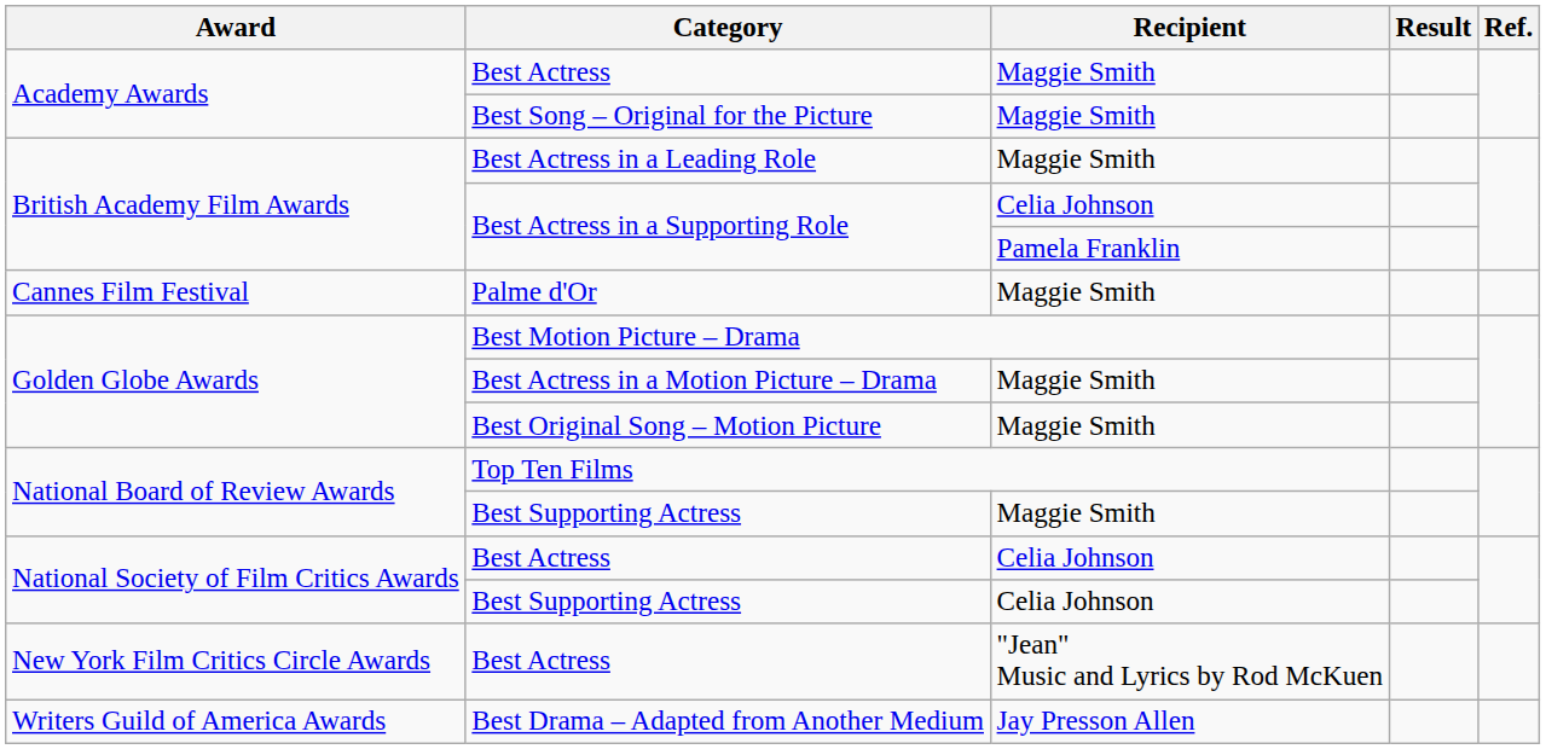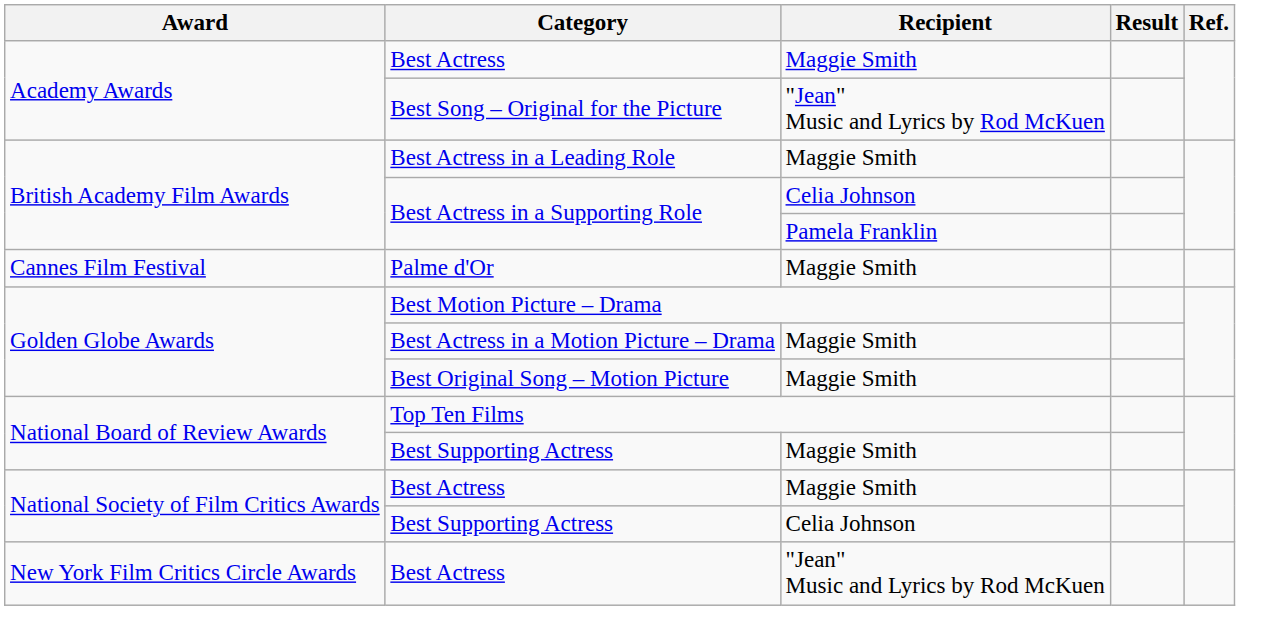 <table class="wikitable">
 <tr>
 <th>Award</th>
 <th>Category</th>
 <th>Recipient</th>
 <th>Result</th>
 <th>Ref.</th>
 </tr>
 <tr>
 <td rowspan="2"><a href='#'>Academy Awards</a></td>
 <td><a href='#'>Best Actress</a></td>
 <td><a href='#'>Maggie Smith</a></td>
 <td></td>
 <td rowspan="2" align="center"></td>
 </tr>
 <tr>
 <td><a href='#'>Best Song – Original for the Picture</a></td>
-<td><a href='#'>Maggie Smith</a></td>
+<td>"<a href='#'>Jean</a>" <br> Music and Lyrics by <a href='#'>Rod McKuen</a></td>
 <td></td>
 </tr>
 <tr>
 <td rowspan="3"><a href='#'>British Academy Film Awards</a></td>
 <td><a href='#'>Best Actress in a Leading Role</a></td>
 <td>Maggie Smith</td>
 <td></td>
 <td rowspan="3" align="center"></td>
 </tr>
 <tr>
 <td rowspan="2"><a href='#'>Best Actress in a Supporting Role</a></td>
 <td><a href='#'>Celia Johnson</a></td>
 <td></td>
 </tr>
 <tr>
 <td><a href='#'>Pamela Franklin</a></td>
 <td></td>
 </tr>
 <tr>
 <td><a href='#'>Cannes Film Festival</a></td>
 <td><a href='#'>Palme d'Or</a></td>
 <td>Maggie Smith</td>
 <td></td>
 <td align="center"></td>
 </tr>
 <tr>
 <td rowspan="3"><a href='#'>Golden Globe Awards</a></td>
 <td colspan="2"><a href='#'>Best Motion Picture – Drama</a></td>
 <td></td>
 <td rowspan="3" align="center"></td>
 </tr>
 <tr>
 <td><a href='#'>Best Actress in a Motion Picture – Drama</a></td>
 <td>Maggie Smith</td>
 <td></td>
 </tr>
 <tr>
 <td><a href='#'>Best Original Song – Motion Picture</a></td>
 <td>Maggie Smith</td>
 <td></td>
 </tr>
 <tr>
 <td rowspan="2"><a href='#'>National Board of Review Awards</a></td>
 <td colspan="2"><a href='#'>Top Ten Films</a></td>
 <td></td>
 <td rowspan="2" align="center"></td>
 </tr>
 <tr>
 <td><a href='#'>Best Supporting Actress</a></td>
 <td>Maggie Smith</td>
 <td></td>
 </tr>
 <tr>
 <td Rowspan="2"><a href='#'>National Society of Film Critics Awards</a></td>
 <td><a href='#'>Best Actress</a></td>
-<td><a href='#'>Celia Johnson</a></td>
+<td>Maggie Smith</td>
 <td></td>
 <td rowspan="2" align="center"></td>
 </tr>
 <tr>
 <td><a href='#'>Best Supporting Actress</a></td>
 <td>Celia Johnson</td>
 <td></td>
 </tr>
 <tr>
 <td><a href='#'>New York Film Critics Circle Awards</a></td>
 <td><a href='#'>Best Actress</a></td>
 <td>"Jean" <br> Music and Lyrics by Rod McKuen</td>
 <td></td>
 <td align="center"></td>
 </tr>
-<tr>
-<td><a href='#'>Writers Guild of America Awards</a></td>
-<td><a href='#'>Best Drama – Adapted from Another Medium</a></td>
-<td><a href='#'>Jay Presson Allen</a></td>
-<td></td>
-<td align="center"></td>
-</tr>
 </table>
